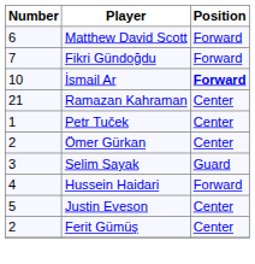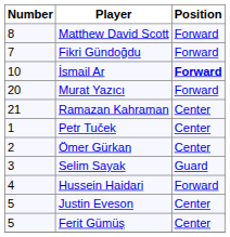 <table bgcolor="#f7f8ff" cellpadding="3" cellspacing="0" border="1" style="font-size: 95%; border: gray solid 1px; border-collapse: collapse;">
 <tr bgcolor="#FFFFFF">
 <td align=center><strong>Number</strong></td>
 <td align=center><strong>Player</strong></td>
 <td align=center><strong>Position</strong></td>
 </tr>
 <tr>
-<td>6</td>
+<td>8</td>
 <td> <a href='#'>Matthew David Scott</a></td>
 <td><a href='#'>Forward</a></td>
 </tr>
 <tr>
 <td>7</td>
 <td> <a href='#'>Fikri Gündoğdu</a></td>
 <td><a href='#'>Forward</a></td>
 </tr>
 <tr>
 <td>10</td>
 <td> <a href='#'>İsmail Ar</a></td>
 <td><strong><a href='#'>Forward</a></strong></td>
+</tr>
+<tr>
+<td>20</td>
+<td> <a href='#'>Murat Yazıcı</a></td>
+<td><a href='#'>Forward</a></td>
 </tr>
 <tr>
 <td>21</td>
 <td> <a href='#'>Ramazan Kahraman</a></td>
 <td><a href='#'>Center</a></td>
 </tr>
 <tr>
 <td>1</td>
 <td> <a href='#'>Petr Tuček</a></td>
 <td><a href='#'>Center</a></td>
 </tr>
 <tr>
 <td>2</td>
 <td> <a href='#'>Ömer Gürkan</a></td>
 <td><a href='#'>Center</a></td>
 </tr>
 <tr>
 <td>3</td>
 <td> <a href='#'>Selim Sayak</a></td>
 <td><a href='#'>Guard</a></td>
 </tr>
 <tr>
 <td>4</td>
 <td>  <a href='#'>Hussein Haidari</a></td>
 <td><a href='#'>Forward</a></td>
 </tr>
 <tr>
 <td>5</td>
 <td> <a href='#'>Justin Eveson</a></td>
 <td><a href='#'>Center</a></td>
 </tr>
 <tr>
-<td>2</td>
+<td>5</td>
 <td> <a href='#'>Ferit Gümüş</a></td>
 <td><a href='#'>Center</a></td>
 </tr>
 <tr>
 </tr>
 </table>
